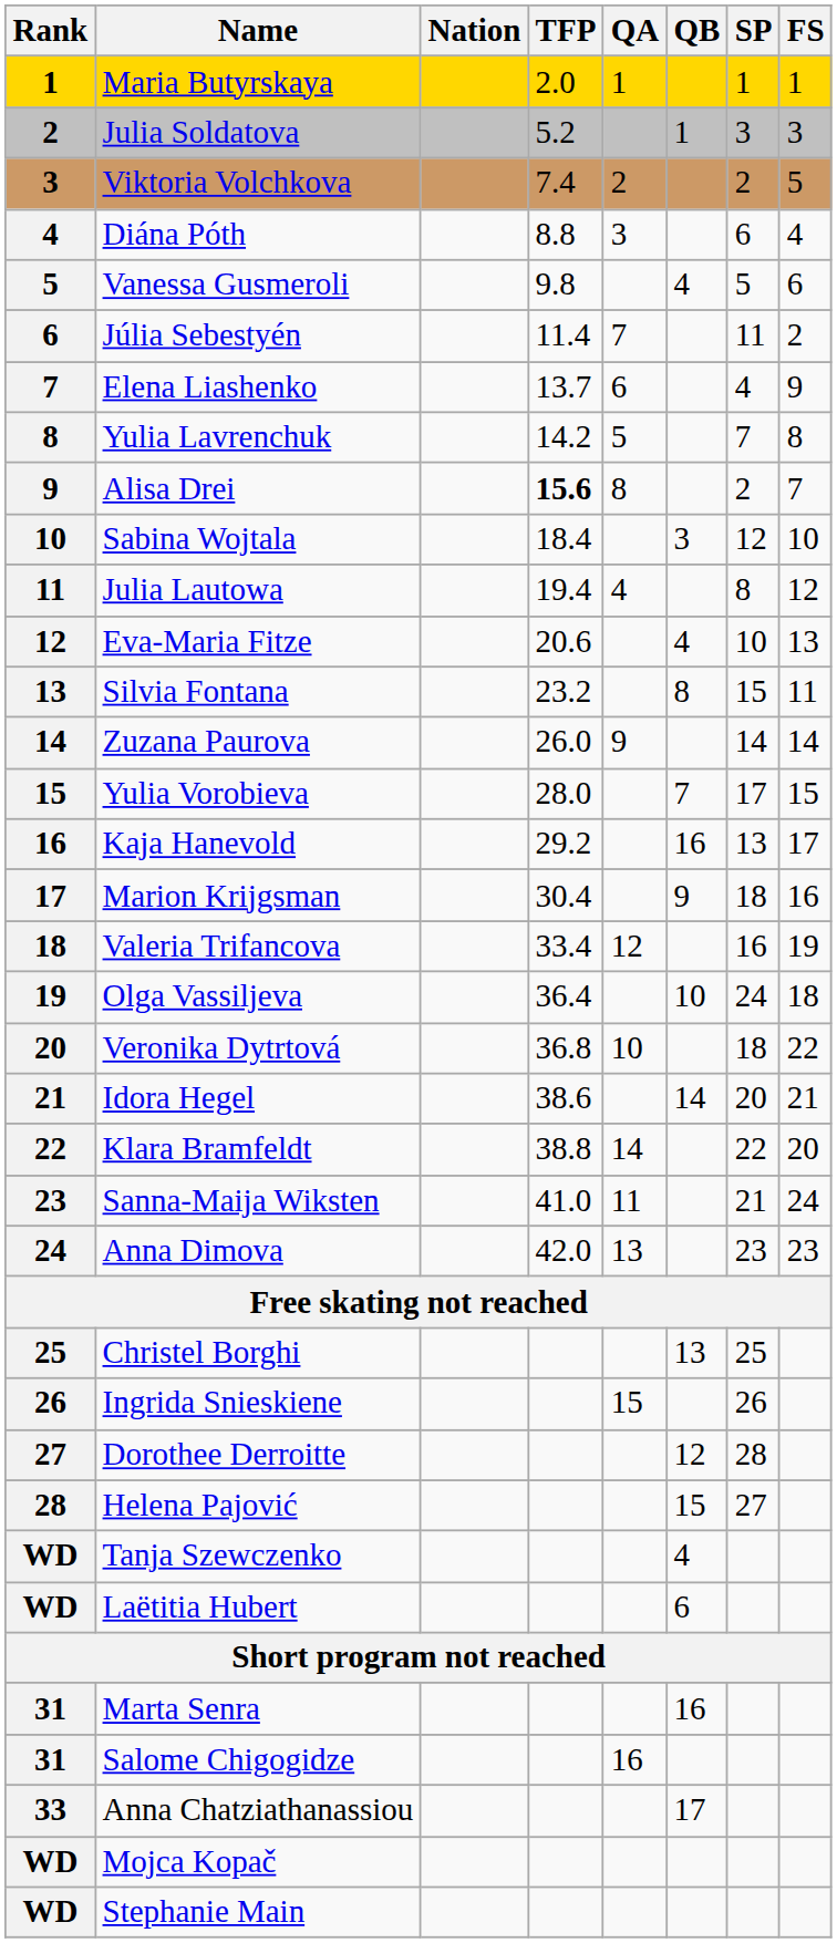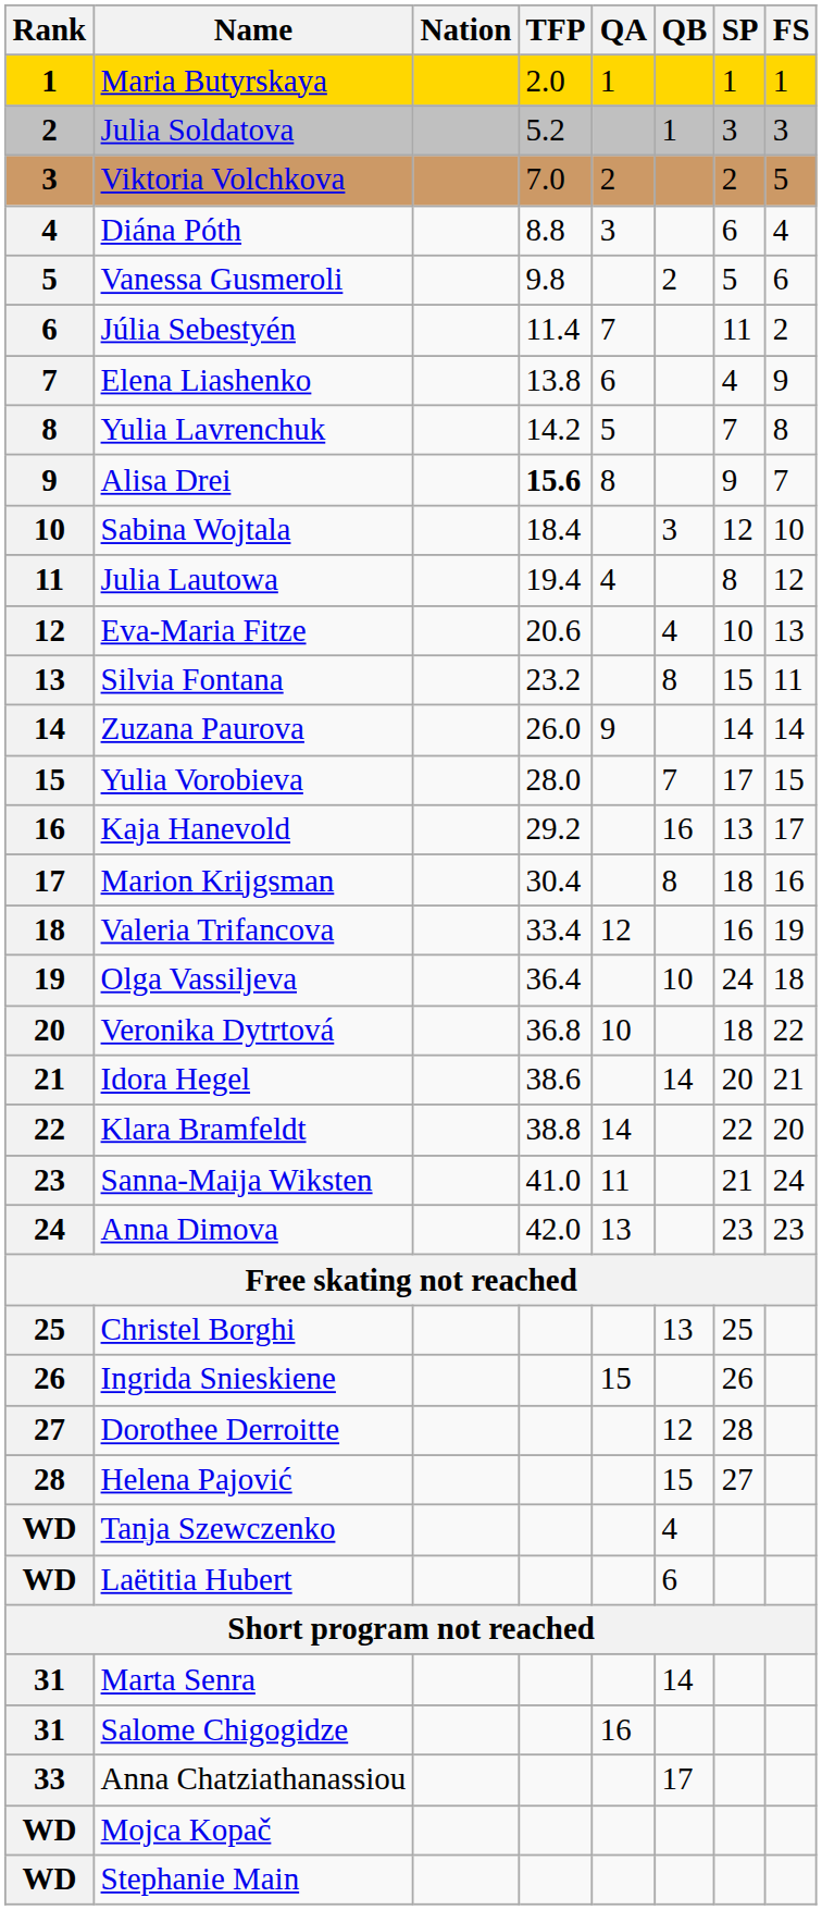 <table class="wikitable">
 <tr>
 <th>Rank</th>
 <th>Name</th>
 <th>Nation</th>
 <th>TFP</th>
 <th>QA</th>
 <th>QB</th>
 <th>SP</th>
 <th>FS</th>
 </tr>
 <tr bgcolor="gold">
 <td align="center"><strong>1</strong></td>
 <td><a href='#'>Maria Butyrskaya</a></td>
 <td></td>
 <td>2.0</td>
 <td>1</td>
 <td></td>
 <td>1</td>
 <td>1</td>
 </tr>
 <tr bgcolor="silver">
 <td align="center"><strong>2</strong></td>
 <td><a href='#'>Julia Soldatova</a></td>
 <td></td>
 <td>5.2</td>
 <td></td>
 <td>1</td>
 <td>3</td>
 <td>3</td>
 </tr>
 <tr bgcolor="cc9966">
 <td align="center"><strong>3</strong></td>
 <td><a href='#'>Viktoria Volchkova</a></td>
 <td></td>
-<td>7.4</td>
+<td>7.0</td>
 <td>2</td>
 <td></td>
 <td>2</td>
 <td>5</td>
 </tr>
 <tr>
 <th>4</th>
 <td><a href='#'>Diána Póth</a></td>
 <td></td>
 <td>8.8</td>
 <td>3</td>
 <td></td>
 <td>6</td>
 <td>4</td>
 </tr>
 <tr>
 <th>5</th>
 <td><a href='#'>Vanessa Gusmeroli</a></td>
 <td></td>
 <td>9.8</td>
 <td></td>
-<td>4</td>
+<td>2</td>
 <td>5</td>
 <td>6</td>
 </tr>
 <tr>
 <th>6</th>
 <td><a href='#'>Júlia Sebestyén</a></td>
 <td></td>
 <td>11.4</td>
 <td>7</td>
 <td></td>
 <td>11</td>
 <td>2</td>
 </tr>
 <tr>
 <th>7</th>
 <td><a href='#'>Elena Liashenko</a></td>
 <td></td>
-<td>13.7</td>
+<td>13.8</td>
 <td>6</td>
 <td></td>
 <td>4</td>
 <td>9</td>
 </tr>
 <tr>
 <th>8</th>
 <td><a href='#'>Yulia Lavrenchuk</a></td>
 <td></td>
 <td>14.2</td>
 <td>5</td>
 <td></td>
 <td>7</td>
 <td>8</td>
 </tr>
 <tr>
 <th>9</th>
 <td><a href='#'>Alisa Drei</a></td>
 <td></td>
 <td><strong>15.6</strong></td>
 <td>8</td>
 <td></td>
-<td>2</td>
+<td>9</td>
 <td>7</td>
 </tr>
 <tr>
 <th>10</th>
 <td><a href='#'>Sabina Wojtala</a></td>
 <td></td>
 <td>18.4</td>
 <td></td>
 <td>3</td>
 <td>12</td>
 <td>10</td>
 </tr>
 <tr>
 <th>11</th>
 <td><a href='#'>Julia Lautowa</a></td>
 <td></td>
 <td>19.4</td>
 <td>4</td>
 <td></td>
 <td>8</td>
 <td>12</td>
 </tr>
 <tr>
 <th>12</th>
 <td><a href='#'>Eva-Maria Fitze</a></td>
 <td></td>
 <td>20.6</td>
 <td></td>
 <td>4</td>
 <td>10</td>
 <td>13</td>
 </tr>
 <tr>
 <th>13</th>
 <td><a href='#'>Silvia Fontana</a></td>
 <td></td>
 <td>23.2</td>
 <td></td>
 <td>8</td>
 <td>15</td>
 <td>11</td>
 </tr>
 <tr>
 <th>14</th>
 <td><a href='#'>Zuzana Paurova</a></td>
 <td></td>
 <td>26.0</td>
 <td>9</td>
 <td></td>
 <td>14</td>
 <td>14</td>
 </tr>
 <tr>
 <th>15</th>
 <td><a href='#'>Yulia Vorobieva</a></td>
 <td></td>
 <td>28.0</td>
 <td></td>
 <td>7</td>
 <td>17</td>
 <td>15</td>
 </tr>
 <tr>
 <th>16</th>
 <td><a href='#'>Kaja Hanevold</a></td>
 <td></td>
 <td>29.2</td>
 <td></td>
 <td>16</td>
 <td>13</td>
 <td>17</td>
 </tr>
 <tr>
 <th>17</th>
 <td><a href='#'>Marion Krijgsman</a></td>
 <td></td>
 <td>30.4</td>
 <td></td>
-<td>9</td>
+<td>8</td>
 <td>18</td>
 <td>16</td>
 </tr>
 <tr>
 <th>18</th>
 <td><a href='#'>Valeria Trifancova</a></td>
 <td></td>
 <td>33.4</td>
 <td>12</td>
 <td></td>
 <td>16</td>
 <td>19</td>
 </tr>
 <tr>
 <th>19</th>
 <td><a href='#'>Olga Vassiljeva</a></td>
 <td></td>
 <td>36.4</td>
 <td></td>
 <td>10</td>
 <td>24</td>
 <td>18</td>
 </tr>
 <tr>
 <th>20</th>
 <td><a href='#'>Veronika Dytrtová</a></td>
 <td></td>
 <td>36.8</td>
 <td>10</td>
 <td></td>
 <td>18</td>
 <td>22</td>
 </tr>
 <tr>
 <th>21</th>
 <td><a href='#'>Idora Hegel</a></td>
 <td></td>
 <td>38.6</td>
 <td></td>
 <td>14</td>
 <td>20</td>
 <td>21</td>
 </tr>
 <tr>
 <th>22</th>
 <td><a href='#'>Klara Bramfeldt</a></td>
 <td></td>
 <td>38.8</td>
 <td>14</td>
 <td></td>
 <td>22</td>
 <td>20</td>
 </tr>
 <tr>
 <th>23</th>
 <td><a href='#'>Sanna-Maija Wiksten</a></td>
 <td></td>
 <td>41.0</td>
 <td>11</td>
 <td></td>
 <td>21</td>
 <td>24</td>
 </tr>
 <tr>
 <th>24</th>
 <td><a href='#'>Anna Dimova</a></td>
 <td></td>
 <td>42.0</td>
 <td>13</td>
 <td></td>
 <td>23</td>
 <td>23</td>
 </tr>
 <tr>
 <th colspan=8>Free skating not reached</th>
 </tr>
 <tr>
 <th>25</th>
 <td><a href='#'>Christel Borghi</a></td>
 <td></td>
 <td></td>
 <td></td>
 <td>13</td>
 <td>25</td>
 <td></td>
 </tr>
 <tr>
 <th>26</th>
 <td><a href='#'>Ingrida Snieskiene</a></td>
 <td></td>
 <td></td>
 <td>15</td>
 <td></td>
 <td>26</td>
 <td></td>
 </tr>
 <tr>
 <th>27</th>
 <td><a href='#'>Dorothee Derroitte</a></td>
 <td></td>
 <td></td>
 <td></td>
 <td>12</td>
 <td>28</td>
 <td></td>
 </tr>
 <tr>
 <th>28</th>
 <td><a href='#'>Helena Pajović</a></td>
 <td></td>
 <td></td>
 <td></td>
 <td>15</td>
 <td>27</td>
 <td></td>
 </tr>
 <tr>
 <th>WD</th>
 <td><a href='#'>Tanja Szewczenko</a></td>
 <td></td>
 <td></td>
 <td></td>
 <td>4</td>
 <td></td>
 <td></td>
 </tr>
 <tr>
 <th>WD</th>
 <td><a href='#'>Laëtitia Hubert</a></td>
 <td></td>
 <td></td>
 <td></td>
 <td>6</td>
 <td></td>
 <td></td>
 </tr>
 <tr>
 <th colspan=8>Short program not reached</th>
 </tr>
 <tr>
 <th>31</th>
 <td><a href='#'>Marta Senra</a></td>
 <td></td>
 <td></td>
 <td></td>
-<td>16</td>
+<td>14</td>
 <td></td>
 <td></td>
 </tr>
 <tr>
 <th>31</th>
 <td><a href='#'>Salome Chigogidze</a></td>
 <td></td>
 <td></td>
 <td>16</td>
 <td></td>
 <td></td>
 <td></td>
 </tr>
 <tr>
 <th>33</th>
 <td>Anna Chatziathanassiou</td>
 <td></td>
 <td></td>
 <td></td>
 <td>17</td>
 <td></td>
 <td></td>
 </tr>
 <tr>
 <th>WD</th>
 <td><a href='#'>Mojca Kopač</a></td>
 <td></td>
 <td></td>
 <td></td>
 <td></td>
 <td></td>
 <td></td>
 </tr>
 <tr>
 <th>WD</th>
 <td><a href='#'>Stephanie Main</a></td>
 <td></td>
 <td></td>
 <td></td>
 <td></td>
 <td></td>
 <td></td>
 </tr>
 </table>
